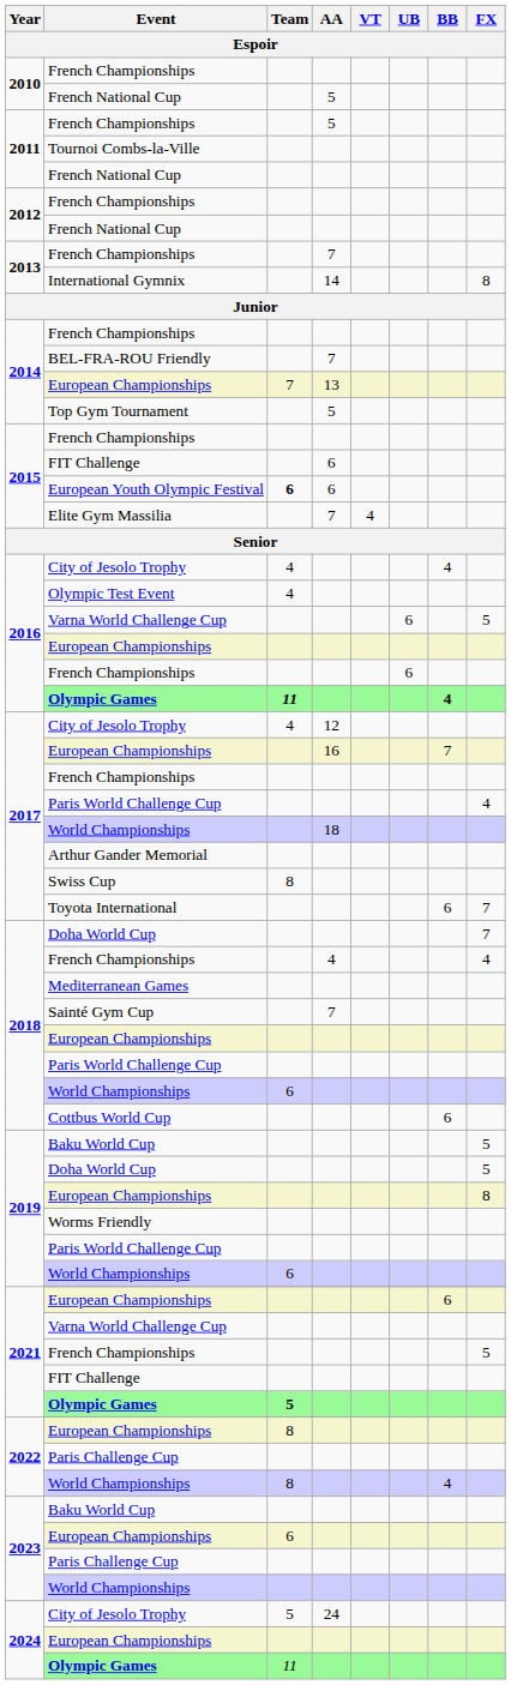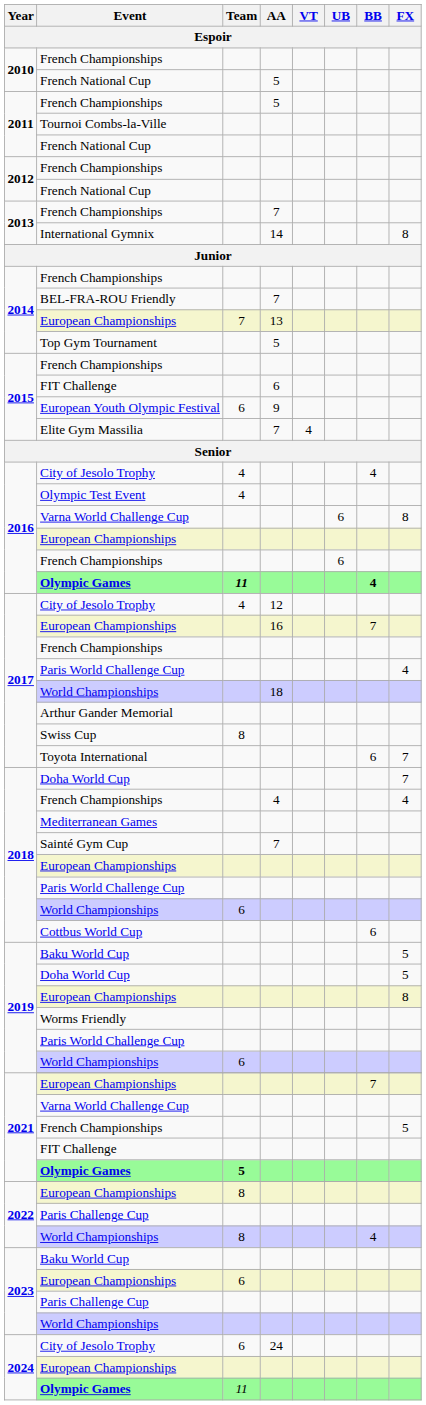 <table class="wikitable" style="text-align:center; font-size:95%;">
 <tr>
 <th align=center>Year</th>
 <th align=center>Event</th>
 <th style="width:30px;">Team</th>
 <th style="width:30px;">AA</th>
 <th style="width:30px;"><a href='#'>VT</a></th>
 <th style="width:30px;"><a href='#'>UB</a></th>
 <th style="width:30px;"><a href='#'>BB</a></th>
 <th style="width:30px;"><a href='#'>FX</a></th>
 </tr>
 <tr>
 <th colspan="8"><strong>Espoir</strong></th>
 </tr>
 <tr>
 <td rowspan="2"><strong>2010</strong></td>
 <td align=left>French Championships</td>
 <td></td>
 <td></td>
 <td></td>
 <td></td>
 <td></td>
 <td></td>
 </tr>
 <tr>
 <td align=left>French National Cup</td>
 <td></td>
 <td>5</td>
 <td></td>
 <td></td>
 <td></td>
 <td></td>
 </tr>
 <tr>
 <td rowspan="3"><strong>2011</strong></td>
 <td align=left>French Championships</td>
 <td></td>
 <td>5</td>
 <td></td>
 <td></td>
 <td></td>
 <td></td>
 </tr>
 <tr>
 <td align=left>Tournoi Combs-la-Ville</td>
 <td></td>
 <td></td>
 <td></td>
 <td></td>
 <td></td>
 <td></td>
 </tr>
 <tr>
 <td align=left>French National Cup</td>
 <td></td>
 <td></td>
 <td></td>
 <td></td>
 <td></td>
 <td></td>
 </tr>
 <tr>
 <td rowspan="2"><strong>2012</strong></td>
 <td align=left>French Championships</td>
 <td></td>
 <td></td>
 <td></td>
 <td></td>
 <td></td>
 <td></td>
 </tr>
 <tr>
 <td align=left>French National Cup</td>
 <td></td>
 <td></td>
 <td></td>
 <td></td>
 <td></td>
 <td></td>
 </tr>
 <tr>
 <td rowspan="2"><strong>2013</strong></td>
 <td align=left>French Championships</td>
 <td></td>
 <td>7</td>
 <td></td>
 <td></td>
 <td></td>
 <td></td>
 </tr>
 <tr>
 <td align=left>International Gymnix</td>
 <td></td>
 <td>14</td>
 <td></td>
 <td></td>
 <td></td>
 <td>8</td>
 </tr>
 <tr>
 <th colspan="8"><strong>Junior</strong></th>
 </tr>
 <tr>
 <td rowspan="4"><strong><a href='#'>2014</a></strong></td>
 <td align=left>French Championships</td>
 <td></td>
 <td></td>
 <td></td>
 <td></td>
 <td></td>
 <td></td>
 </tr>
 <tr>
 <td align=left>BEL-FRA-ROU Friendly</td>
 <td></td>
 <td>7</td>
 <td></td>
 <td></td>
 <td></td>
 <td></td>
 </tr>
 <tr bgcolor=#F5F6CE>
 <td align=left><a href='#'>European Championships</a></td>
 <td>7</td>
 <td>13</td>
 <td></td>
 <td></td>
 <td></td>
 <td></td>
 </tr>
 <tr>
 <td align=left>Top Gym Tournament</td>
 <td></td>
 <td>5</td>
 <td></td>
 <td></td>
 <td></td>
 <td></td>
 </tr>
 <tr>
 <td rowspan="4"><strong><a href='#'>2015</a></strong></td>
 <td align=left>French Championships</td>
 <td></td>
 <td></td>
 <td></td>
 <td></td>
 <td></td>
 <td></td>
 </tr>
 <tr>
 <td align=left>FIT Challenge</td>
 <td></td>
 <td>6</td>
 <td></td>
 <td></td>
 <td></td>
 <td></td>
 </tr>
 <tr>
 <td align=left><a href='#'>European Youth Olympic Festival</a></td>
-<td><strong>6</strong></td>
 <td>6</td>
+<td>9</td>
 <td></td>
 <td></td>
 <td></td>
 <td></td>
 </tr>
 <tr>
 <td align=left>Elite Gym Massilia</td>
 <td></td>
 <td>7</td>
 <td>4</td>
 <td></td>
 <td></td>
 <td></td>
 </tr>
 <tr>
 <th colspan="8"><strong>Senior</strong></th>
 </tr>
 <tr>
 <td rowspan="6"><strong><a href='#'>2016</a></strong></td>
 <td align=left><a href='#'>City of Jesolo Trophy</a></td>
 <td>4</td>
 <td></td>
 <td></td>
 <td></td>
 <td>4</td>
 <td></td>
 </tr>
 <tr>
 <td align=left><a href='#'>Olympic Test Event</a></td>
 <td>4</td>
 <td></td>
 <td></td>
 <td></td>
 <td></td>
 <td></td>
 </tr>
 <tr>
 <td align=left><a href='#'>Varna World Challenge Cup</a></td>
 <td></td>
 <td></td>
 <td></td>
 <td>6</td>
 <td></td>
-<td>5</td>
+<td>8</td>
 </tr>
 <tr bgcolor=#F5F6CE>
 <td align=left><a href='#'>European Championships</a></td>
 <td></td>
 <td></td>
 <td></td>
 <td></td>
 <td></td>
 <td></td>
 </tr>
 <tr>
 <td align=left>French Championships</td>
 <td></td>
 <td></td>
 <td></td>
 <td>6</td>
 <td></td>
 <td></td>
 </tr>
 <tr style="background:#98fb98;">
 <td align=left><strong><a href='#'>Olympic Games</a></strong></td>
 <td><strong><em>11</em></strong></td>
 <td></td>
 <td></td>
 <td></td>
 <td><strong>4</strong></td>
 <td></td>
 </tr>
 <tr>
 <td rowspan="8"><strong><a href='#'>2017</a></strong></td>
 <td align=left><a href='#'>City of Jesolo Trophy</a></td>
 <td>4</td>
 <td>12</td>
 <td></td>
 <td></td>
 <td></td>
 <td></td>
 </tr>
 <tr bgcolor=#F5F6CE>
 <td align=left><a href='#'>European Championships</a></td>
 <td></td>
 <td>16</td>
 <td></td>
 <td></td>
 <td>7</td>
 <td></td>
 </tr>
 <tr>
 <td align=left>French Championships</td>
 <td></td>
 <td></td>
 <td></td>
 <td></td>
 <td></td>
 <td></td>
 </tr>
 <tr>
 <td align=left><a href='#'>Paris World Challenge Cup</a></td>
 <td></td>
 <td></td>
 <td></td>
 <td></td>
 <td></td>
 <td>4</td>
 </tr>
 <tr bgcolor=#CCCCFF>
 <td align=left><a href='#'>World Championships</a></td>
 <td></td>
 <td>18</td>
 <td></td>
 <td></td>
 <td></td>
 <td></td>
 </tr>
 <tr>
 <td align=left>Arthur Gander Memorial</td>
 <td></td>
 <td></td>
 <td></td>
 <td></td>
 <td></td>
 <td></td>
 </tr>
 <tr>
 <td align=left>Swiss Cup</td>
 <td>8</td>
 <td></td>
 <td></td>
 <td></td>
 <td></td>
 <td></td>
 </tr>
 <tr>
 <td align=left>Toyota International</td>
 <td></td>
 <td></td>
 <td></td>
 <td></td>
 <td>6</td>
 <td>7</td>
 </tr>
 <tr>
 <td rowspan="8"><strong><a href='#'>2018</a></strong></td>
 <td align=left><a href='#'>Doha World Cup</a></td>
 <td></td>
 <td></td>
 <td></td>
 <td></td>
 <td></td>
 <td>7</td>
 </tr>
 <tr>
 <td align=left>French Championships</td>
 <td></td>
 <td>4</td>
 <td></td>
 <td></td>
 <td></td>
 <td>4</td>
 </tr>
 <tr>
 <td align=left><a href='#'>Mediterranean Games</a></td>
 <td></td>
 <td></td>
 <td></td>
 <td></td>
 <td></td>
 <td></td>
 </tr>
 <tr>
 <td align=left>Sainté Gym Cup</td>
 <td></td>
 <td>7</td>
 <td></td>
 <td></td>
 <td></td>
 <td></td>
 </tr>
 <tr bgcolor=#F5F6CE>
 <td align=left><a href='#'>European Championships</a></td>
 <td></td>
 <td></td>
 <td></td>
 <td></td>
 <td></td>
 <td></td>
 </tr>
 <tr>
 <td align=left><a href='#'>Paris World Challenge Cup</a></td>
 <td></td>
 <td></td>
 <td></td>
 <td></td>
 <td></td>
 <td></td>
 </tr>
 <tr bgcolor=#CCCCFF>
 <td align=left><a href='#'>World Championships</a></td>
 <td>6</td>
 <td></td>
 <td></td>
 <td></td>
 <td></td>
 <td></td>
 </tr>
 <tr>
 <td align=left><a href='#'>Cottbus World Cup</a></td>
 <td></td>
 <td></td>
 <td></td>
 <td></td>
 <td>6</td>
 <td></td>
 </tr>
 <tr>
 <td rowspan="6"><strong><a href='#'>2019</a></strong></td>
 <td align=left><a href='#'>Baku World Cup</a></td>
 <td></td>
 <td></td>
 <td></td>
 <td></td>
 <td></td>
 <td>5</td>
 </tr>
 <tr>
 <td align=left><a href='#'>Doha World Cup</a></td>
 <td></td>
 <td></td>
 <td></td>
 <td></td>
 <td></td>
 <td>5</td>
 </tr>
 <tr bgcolor=#F5F6CE>
 <td align=left><a href='#'>European Championships</a></td>
 <td></td>
 <td></td>
 <td></td>
 <td></td>
 <td></td>
 <td>8</td>
 </tr>
 <tr>
 <td align=left>Worms Friendly</td>
 <td></td>
 <td></td>
 <td></td>
 <td></td>
 <td></td>
 <td></td>
 </tr>
 <tr>
 <td align=left><a href='#'>Paris World Challenge Cup</a></td>
 <td></td>
 <td></td>
 <td></td>
 <td></td>
 <td></td>
 <td></td>
 </tr>
 <tr bgcolor=#CCCCFF>
 <td align=left><a href='#'>World Championships</a></td>
 <td>6</td>
 <td></td>
 <td></td>
 <td></td>
 <td></td>
 <td></td>
 </tr>
 <tr>
 <td rowspan="6"><strong><a href='#'>2021</a></strong></td>
 </tr>
 <tr bgcolor=#F5F6CE>
 <td align=left><a href='#'>European Championships</a></td>
 <td></td>
 <td></td>
 <td></td>
 <td></td>
-<td>6</td>
+<td>7</td>
 <td></td>
 </tr>
 <tr>
 <td align=left><a href='#'>Varna World Challenge Cup</a></td>
 <td></td>
 <td></td>
 <td></td>
 <td></td>
 <td></td>
 <td></td>
 </tr>
 <tr>
 <td align=left>French Championships</td>
 <td></td>
 <td></td>
 <td></td>
 <td></td>
 <td></td>
 <td>5</td>
 </tr>
 <tr>
 <td align=left>FIT Challenge</td>
 <td></td>
 <td></td>
 <td></td>
 <td></td>
 <td></td>
 <td></td>
 </tr>
 <tr bgcolor=98FB98>
 <td align=left><strong><a href='#'>Olympic Games</a></strong></td>
 <td><strong>5</strong></td>
 <td></td>
 <td></td>
 <td></td>
 <td></td>
 <td></td>
 </tr>
 <tr>
 <td rowspan="4"><strong><a href='#'>2022</a></strong></td>
 </tr>
 <tr bgcolor=#F5F6CE>
 <td align=left><a href='#'>European Championships</a></td>
 <td>8</td>
 <td></td>
 <td></td>
 <td></td>
 <td></td>
 <td></td>
 </tr>
 <tr>
 <td align=left><a href='#'>Paris Challenge Cup</a></td>
 <td></td>
 <td></td>
 <td></td>
 <td></td>
 <td></td>
 <td></td>
 </tr>
 <tr bgcolor=#CCCCFF>
 <td align=left><a href='#'>World Championships</a></td>
 <td>8</td>
 <td></td>
 <td></td>
 <td></td>
 <td>4</td>
 <td></td>
 </tr>
 <tr>
 <td rowspan="4"><strong><a href='#'>2023</a></strong></td>
 <td align=left><a href='#'>Baku World Cup</a></td>
 <td></td>
 <td></td>
 <td></td>
 <td></td>
 <td></td>
 <td></td>
 </tr>
 <tr bgcolor=#F5F6CE>
 <td align=left><a href='#'>European Championships</a></td>
 <td>6</td>
 <td></td>
 <td></td>
 <td></td>
 <td></td>
 <td></td>
 </tr>
 <tr>
 <td align=left><a href='#'>Paris Challenge Cup</a></td>
 <td></td>
 <td></td>
 <td></td>
 <td></td>
 <td></td>
 </tr>
 <tr bgcolor=#CCCCFF>
 <td align=left><a href='#'>World Championships</a></td>
 <td></td>
 <td></td>
 <td></td>
 <td></td>
 <td></td>
 <td></td>
 </tr>
 <tr>
 <td rowspan="3"><strong><a href='#'>2024</a></strong></td>
 <td align=left><a href='#'>City of Jesolo Trophy</a></td>
-<td>5</td>
+<td>6</td>
 <td>24</td>
 <td></td>
 <td></td>
 <td></td>
 <td></td>
 </tr>
 <tr bgcolor=#F5F6CE>
 <td align=left><a href='#'>European Championships</a></td>
 <td></td>
 <td></td>
 <td></td>
 <td></td>
 <td></td>
 <td></td>
 </tr>
 <tr bgcolor=98FB98>
 <td align=left><strong><a href='#'>Olympic Games</a></strong></td>
 <td><em>11</em></td>
 <td></td>
 <td></td>
 <td></td>
 <td></td>
 <td></td>
 </tr>
 </table>
